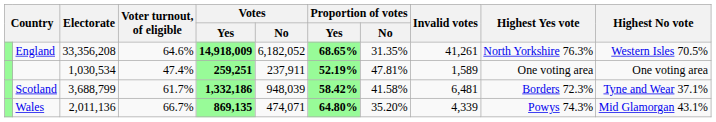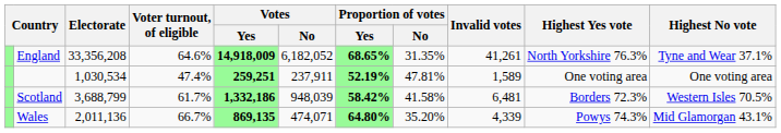 <table class="wikitable sortable">
 <tr>
 <th rowspan=2 colspan=2>Country</th>
 <th rowspan=2>Electorate</th>
 <th rowspan=2>Voter turnout, <br>of eligible</th>
 <th colspan=2>Votes</th>
 <th colspan=2>Proportion of votes</th>
 <th rowspan=2 colspan=1>Invalid votes</th>
 <th rowspan=2>Highest Yes vote</th>
 <th rowspan=2>Highest No vote</th>
 </tr>
 <tr>
 <th>Yes</th>
 <th>No</th>
 <th>Yes</th>
 <th>No</th>
 </tr>
 <tr>
 <td style="text-align: right; background:palegreen"> </td>
 <td><a href='#'>England</a></td>
 <td style="text-align: right;">33,356,208</td>
 <td style="text-align: right;">64.6%</td>
 <td style="text-align: right; background:palegreen"><strong>14,918,009</strong></td>
 <td style="text-align: right;">6,182,052</td>
 <td style="text-align: right; background:palegreen"><strong>68.65%</strong></td>
 <td style="text-align: right; ">31.35%</td>
 <td style="text-align: right;">41,261</td>
 <td style="text-align: right;"><a href='#'>North Yorkshire</a> 76.3%</td>
-<td style="text-align: right;"><a href='#'>Western Isles</a> 70.5%</td>
+<td style="text-align: right;"><a href='#'>Tyne and Wear</a> 37.1%</td>
 </tr>
 <tr>
 <td style="text-align: right; background:palegreen;"> </td>
 <td></td>
 <td style="text-align: right;">1,030,534</td>
 <td style="text-align: right;">47.4%</td>
 <td style="text-align: right; background:palegreen"><strong>259,251</strong></td>
 <td style="text-align: right;">237,911</td>
 <td style="text-align: right; background:palegreen"><strong>52.19%</strong></td>
 <td style="text-align: right; ">47.81%</td>
 <td style="text-align: right;">1,589</td>
 <td style="text-align: right;">One voting area</td>
 <td style="text-align: right;">One voting area</td>
 </tr>
 <tr>
 <td style="text-align: right; background:palegreen"> </td>
 <td><a href='#'>Scotland</a></td>
 <td style="text-align: right;">3,688,799</td>
 <td style="text-align: right;">61.7%</td>
 <td style="text-align: right; background:palegreen"><strong>1,332,186</strong></td>
 <td style="text-align: right;">948,039</td>
 <td style="text-align: right; background:palegreen"><strong>58.42%</strong></td>
 <td style="text-align: right; ">41.58%</td>
 <td style="text-align: right;">6,481</td>
 <td style="text-align: right;"><a href='#'>Borders</a> 72.3%</td>
-<td style="text-align: right;"><a href='#'>Tyne and Wear</a> 37.1%</td>
+<td style="text-align: right;"><a href='#'>Western Isles</a> 70.5%</td>
 </tr>
 <tr>
 <td style="text-align: right; background:palegreen"> </td>
 <td><a href='#'>Wales</a></td>
 <td style="text-align: right;">2,011,136</td>
 <td style="text-align: right;">66.7%</td>
 <td style="text-align: right; background:palegreen"><strong>869,135</strong></td>
 <td style="text-align: right;">474,071</td>
 <td style="text-align: right; background:palegreen"><strong>64.80%</strong></td>
 <td style="text-align: right; ">35.20%</td>
 <td style="text-align: right;">4,339</td>
 <td style="text-align: right;"><a href='#'>Powys</a> 74.3%</td>
 <td style="text-align: right;"><a href='#'>Mid Glamorgan</a> 43.1%</td>
 </tr>
 </table>
